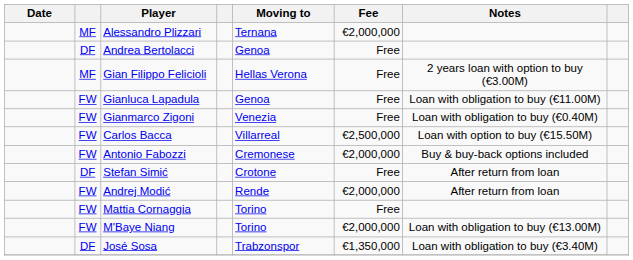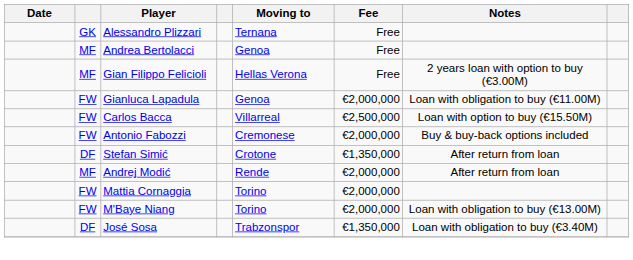 <table class="wikitable sortable">
 <tr>
 <th style="width:110px">Date</th>
 <th style="width:30px"></th>
 <th style="width:180px">Player</th>
 <th style="width:20px"></th>
 <th style="width:150px">Moving to</th>
 <th style="width:90px">Fee</th>
 <th style="width:350px" class="unsortable">Notes</th>
 <th style="width:30px"></th>
 </tr>
 <tr>
 <td style="text-align:right"></td>
-<td style="text-align:center"><a href='#'>MF</a></td>
+<td style="text-align:center"><a href='#'>GK</a></td>
 <td> <a href='#'>Alessandro Plizzari</a></td>
 <td style="text-align:right"></td>
 <td> <a href='#'>Ternana</a></td>
-<td style="text-align:right">€2,000,000</td>
+<td style="text-align:right">Free</td>
 <td style="text-align:center"></td>
 <td></td>
 </tr>
 <tr>
 <td style="text-align:right"></td>
-<td style="text-align:center"><a href='#'>DF</a></td>
+<td style="text-align:center"><a href='#'>MF</a></td>
 <td> <a href='#'>Andrea Bertolacci</a></td>
 <td style="text-align:right"></td>
 <td> <a href='#'>Genoa</a></td>
 <td style="text-align:right">Free</td>
 <td style="text-align:center"></td>
 <td></td>
 </tr>
 <tr>
 <td style="text-align:right"></td>
 <td style="text-align:center"><a href='#'>MF</a></td>
 <td> <a href='#'>Gian Filippo Felicioli</a></td>
 <td style="text-align:right"></td>
 <td> <a href='#'>Hellas Verona</a></td>
 <td style="text-align:right">Free</td>
 <td style="text-align:center">2 years loan with option to buy (€3.00M)</td>
 <td></td>
 </tr>
 <tr>
 <td style="text-align:right"></td>
 <td style="text-align:center"><a href='#'>FW</a></td>
 <td> <a href='#'>Gianluca Lapadula</a></td>
 <td style="text-align:right"></td>
 <td> <a href='#'>Genoa</a></td>
-<td style="text-align:right">Free</td>
+<td style="text-align:right">€2,000,000</td>
 <td style="text-align:center">Loan with obligation to buy (€11.00M)</td>
-<td></td>
-</tr>
-<tr>
-<td style="text-align:right"></td>
-<td style="text-align:center"><a href='#'>FW</a></td>
-<td> <a href='#'>Gianmarco Zigoni</a></td>
-<td style="text-align:right"></td>
-<td> <a href='#'>Venezia</a></td>
-<td style="text-align:right">Free</td>
-<td style="text-align:center">Loan with obligation to buy (€0.40M)</td>
 <td></td>
 </tr>
 <tr>
 <td style="text-align:right"></td>
 <td style="text-align:center"><a href='#'>FW</a></td>
 <td> <a href='#'>Carlos Bacca</a></td>
 <td style="text-align:right"></td>
 <td> <a href='#'>Villarreal</a></td>
 <td style="text-align:right">€2,500,000</td>
 <td style="text-align:center">Loan with option to buy (€15.50M)</td>
 <td></td>
 </tr>
 <tr>
 <td style="text-align:right"></td>
 <td style="text-align:center"><a href='#'>FW</a></td>
 <td> <a href='#'>Antonio Fabozzi</a></td>
 <td style="text-align:right"></td>
 <td> <a href='#'>Cremonese</a></td>
 <td style="text-align:right">€2,000,000</td>
 <td style="text-align:center">Buy & buy-back options included</td>
 <td></td>
 </tr>
 <tr>
 <td style="text-align:right"></td>
 <td style="text-align:center"><a href='#'>DF</a></td>
 <td>  <a href='#'>Stefan Simić</a></td>
 <td style="text-align:right"></td>
 <td> <a href='#'>Crotone</a></td>
-<td style="text-align:right">Free</td>
+<td style="text-align:right">€1,350,000</td>
 <td style="text-align:center">After return from loan</td>
 <td></td>
 </tr>
 <tr>
 <td style="text-align:right"></td>
-<td style="text-align:center"><a href='#'>FW</a></td>
+<td style="text-align:center"><a href='#'>MF</a></td>
 <td> <a href='#'>Andrej Modić</a></td>
 <td style="text-align:right"></td>
 <td> <a href='#'>Rende</a></td>
 <td style="text-align:right">€2,000,000</td>
 <td style="text-align:center">After return from loan</td>
 <td></td>
 </tr>
 <tr>
 <td style="text-align:right"></td>
 <td style="text-align:center"><a href='#'>FW</a></td>
 <td> <a href='#'>Mattia Cornaggia</a></td>
 <td style="text-align:right"></td>
 <td> <a href='#'>Torino</a></td>
-<td style="text-align:right">Free</td>
+<td style="text-align:right">€2,000,000</td>
 <td style="text-align:center"></td>
 <td><br></td>
 </tr>
 <tr>
 <td style="text-align:right"></td>
 <td style="text-align:center"><a href='#'>FW</a></td>
 <td>  <a href='#'>M'Baye Niang</a></td>
 <td style="text-align:right"></td>
 <td> <a href='#'>Torino</a></td>
 <td style="text-align:right">€2,000,000</td>
 <td style="text-align:center">Loan with obligation to buy (€13.00M)</td>
 <td></td>
 </tr>
 <tr>
 <td style="text-align:right"></td>
 <td style="text-align:center"><a href='#'>DF</a></td>
 <td> <a href='#'>José Sosa</a></td>
 <td style="text-align:right"></td>
 <td> <a href='#'>Trabzonspor</a></td>
 <td style="text-align:right">€1,350,000</td>
 <td style="text-align:center">Loan with obligation to buy (€3.40M)</td>
 <td></td>
 </tr>
 <tr>
 </tr>
 </table>
